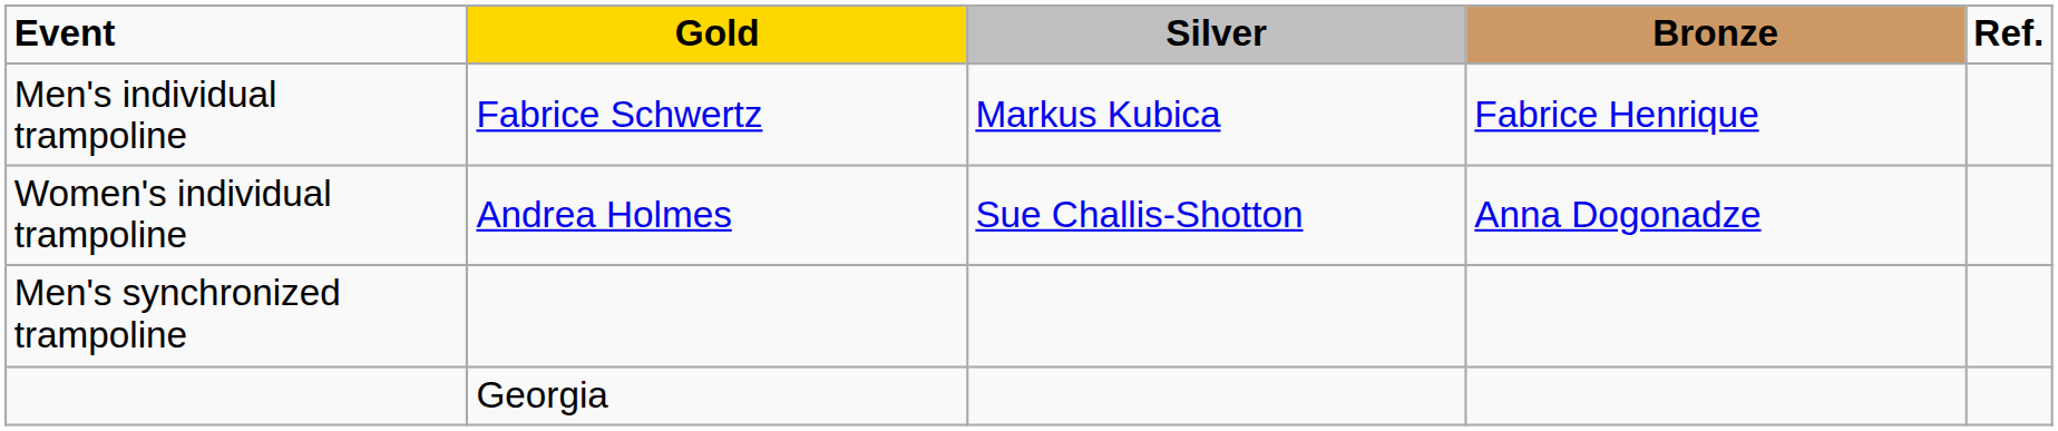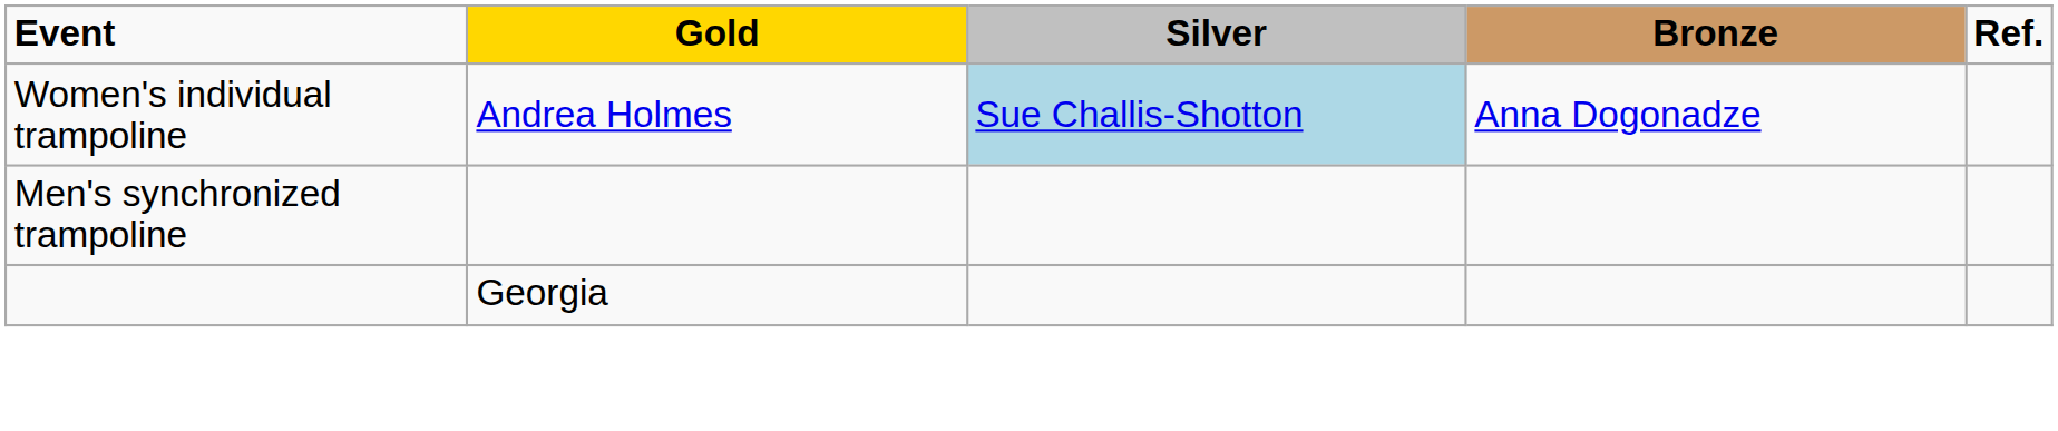 <table class="wikitable">
 <tr>
 <td style="width:12em;"><strong>Event</strong></td>
 <td style="text-align:center; background:gold; width:13em;"><strong>Gold</strong></td>
 <td style="text-align:center; background:silver; width:13em;"><strong>Silver</strong></td>
 <td style="text-align:center; background:#c96; width:13em;"><strong>Bronze</strong></td>
 <td style="width:1em;"><strong>Ref.</strong></td>
 </tr>
 <tr>
-<td>Men's individual trampoline</td>
-<td> <a href='#'>Fabrice Schwertz</a></td>
-<td> <a href='#'>Markus Kubica</a></td>
-<td> <a href='#'>Fabrice Henrique</a></td>
-<td></td>
-</tr>
-<tr>
 <td>Women's individual trampoline</td>
 <td> <a href='#'>Andrea Holmes</a></td>
-<td> <a href='#'>Sue Challis-Shotton</a></td>
+<td style="background: lightblue;"> <a href='#'>Sue Challis-Shotton</a></td>
 <td> <a href='#'>Anna Dogonadze</a></td>
 <td></td>
 </tr>
 <tr>
 <td>Men's synchronized trampoline</td>
 <td></td>
 <td></td>
 <td></td>
 <td></td>
 </tr>
 <tr>
 <td></td>
 <td> Georgia</td>
 <td></td>
 <td></td>
 <td></td>
 </tr>
 </table>
